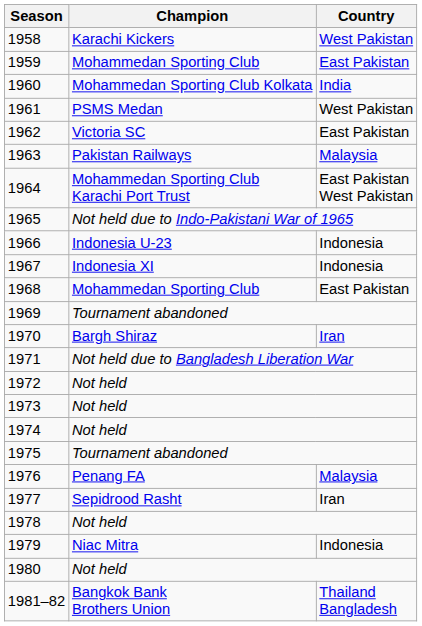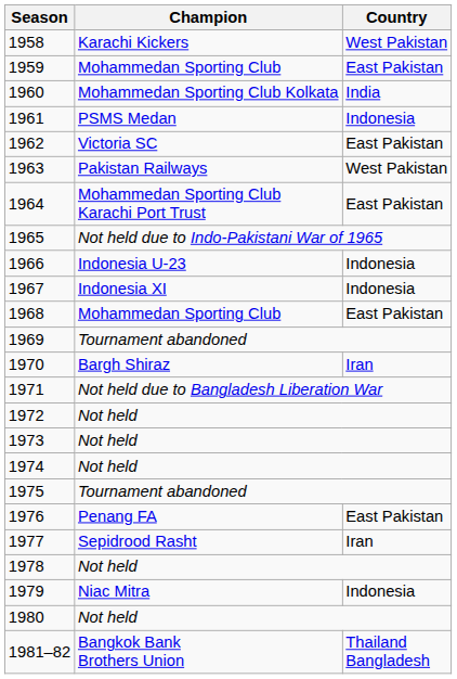 <table class="wikitable">
 <tr>
 <th>Season</th>
 <th>Champion</th>
 <th>Country</th>
 </tr>
 <tr>
 <td>1958</td>
 <td><a href='#'>Karachi Kickers</a></td>
 <td> <a href='#'>West Pakistan</a></td>
 </tr>
 <tr>
 <td>1959</td>
 <td><a href='#'>Mohammedan Sporting Club</a></td>
 <td> <a href='#'>East Pakistan</a></td>
 </tr>
 <tr>
 <td>1960</td>
 <td><a href='#'>Mohammedan Sporting Club Kolkata</a></td>
 <td> <a href='#'>India</a></td>
 </tr>
 <tr>
 <td>1961</td>
 <td><a href='#'>PSMS Medan</a></td>
-<td> West Pakistan</td>
+<td> <a href='#'>Indonesia</a></td>
 </tr>
 <tr>
 <td>1962</td>
 <td><a href='#'>Victoria SC</a></td>
 <td> East Pakistan</td>
 </tr>
 <tr>
 <td>1963</td>
 <td><a href='#'>Pakistan Railways</a></td>
-<td> <a href='#'>Malaysia</a></td>
+<td> West Pakistan</td>
 </tr>
 <tr>
 <td>1964</td>
 <td><a href='#'>Mohammedan Sporting Club</a><br><a href='#'>Karachi Port Trust</a> </td>
-<td> East Pakistan<br> West Pakistan</td>
+<td> East Pakistan</td>
 </tr>
 <tr>
 <td>1965</td>
 <td colspan="2"><div><em>Not held due to <a href='#'>Indo-Pakistani War of 1965</a></em></div></td>
 </tr>
 <tr>
 <td>1966</td>
 <td><a href='#'>Indonesia U-23</a></td>
 <td> Indonesia</td>
 </tr>
 <tr>
 <td>1967</td>
 <td><a href='#'>Indonesia XI</a></td>
 <td> Indonesia</td>
 </tr>
 <tr>
 <td>1968</td>
 <td><a href='#'>Mohammedan Sporting Club</a></td>
 <td> East Pakistan</td>
 </tr>
 <tr>
 <td>1969</td>
 <td colspan="2"><div><em>Tournament abandoned</em></div></td>
 </tr>
 <tr>
 <td>1970</td>
 <td><a href='#'>Bargh Shiraz</a></td>
 <td> <a href='#'>Iran</a></td>
 </tr>
 <tr>
 <td>1971</td>
 <td colspan="2"><div><em>Not held due to <a href='#'>Bangladesh Liberation War</a></em></div></td>
 </tr>
 <tr>
 <td>1972</td>
 <td colspan="2"><div><em>Not held</em></div></td>
 </tr>
 <tr>
 <td>1973</td>
 <td colspan="2"><div><em>Not held</em></div></td>
 </tr>
 <tr>
 <td>1974</td>
 <td colspan="2"><div><em>Not held</em></div></td>
 </tr>
 <tr>
 <td>1975</td>
 <td colspan="2"><div><em>Tournament abandoned</em></div></td>
 </tr>
 <tr>
 <td>1976</td>
 <td><a href='#'>Penang FA</a></td>
-<td> <a href='#'>Malaysia</a></td>
+<td> East Pakistan</td>
 </tr>
 <tr>
 <td>1977</td>
 <td><a href='#'>Sepidrood Rasht</a></td>
 <td> Iran</td>
 </tr>
 <tr>
 <td>1978</td>
 <td colspan="2"><div><em>Not held</em></div></td>
 </tr>
 <tr>
 <td>1979</td>
 <td><a href='#'>Niac Mitra</a></td>
 <td> Indonesia</td>
 </tr>
 <tr>
 <td>1980</td>
 <td colspan="2"><div><em>Not held</em></div></td>
 </tr>
 <tr>
 <td>1981–82</td>
 <td><a href='#'>Bangkok Bank</a><br><a href='#'>Brothers Union</a> </td>
 <td> <a href='#'>Thailand</a><br> <a href='#'>Bangladesh</a></td>
 </tr>
 </table>
